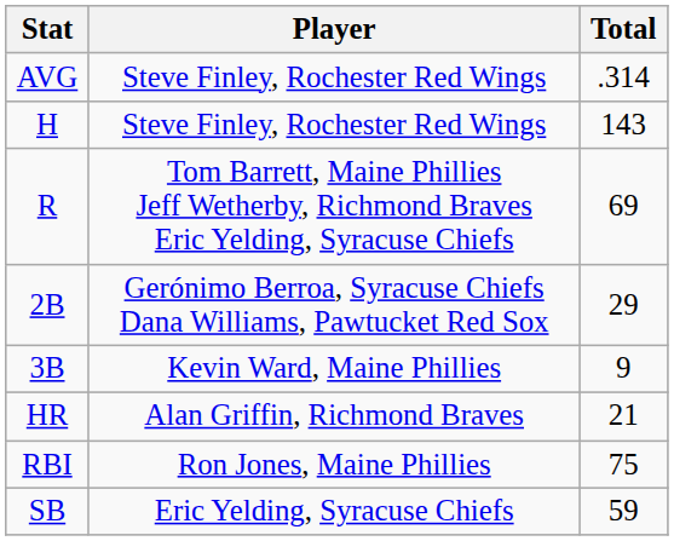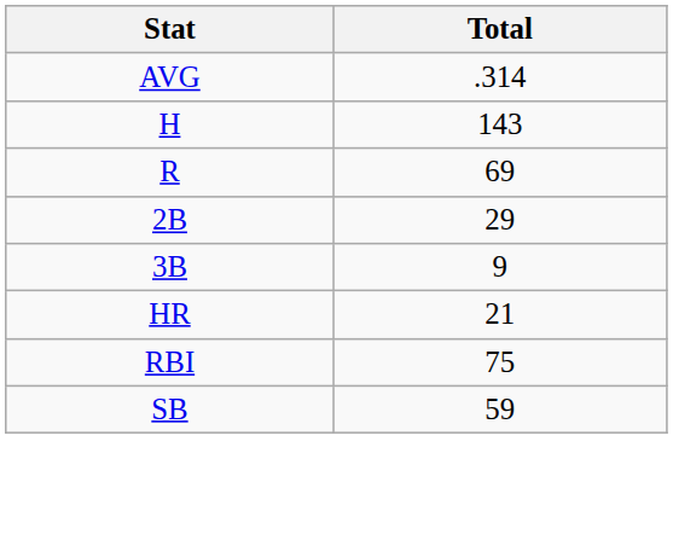 <table class="wikitable" width="40%" style="text-align:center;">
 <tr>
 <th width="5%">Stat</th>
-<th width="60%">Player</th>
 <th width="5%">Total</th>
 </tr>
 <tr>
 <td><a href='#'>AVG</a></td>
-<td><a href='#'>Steve Finley</a>, <a href='#'>Rochester Red Wings</a></td>
 <td>.314</td>
 </tr>
 <tr>
 <td><a href='#'>H</a></td>
-<td><a href='#'>Steve Finley</a>, <a href='#'>Rochester Red Wings</a></td>
 <td>143</td>
 </tr>
 <tr>
 <td><a href='#'>R</a></td>
-<td><a href='#'>Tom Barrett</a>, <a href='#'>Maine Phillies</a> <br> <a href='#'>Jeff Wetherby</a>, <a href='#'>Richmond Braves</a> <br> <a href='#'>Eric Yelding</a>, <a href='#'>Syracuse Chiefs</a></td>
 <td>69</td>
 </tr>
 <tr>
 <td><a href='#'>2B</a></td>
-<td><a href='#'>Gerónimo Berroa</a>, <a href='#'>Syracuse Chiefs</a> <br> <a href='#'>Dana Williams</a>, <a href='#'>Pawtucket Red Sox</a></td>
 <td>29</td>
 </tr>
 <tr>
 <td><a href='#'>3B</a></td>
-<td><a href='#'>Kevin Ward</a>, <a href='#'>Maine Phillies</a></td>
 <td>9</td>
 </tr>
 <tr>
 <td><a href='#'>HR</a></td>
-<td><a href='#'>Alan Griffin</a>, <a href='#'>Richmond Braves</a></td>
 <td>21</td>
 </tr>
 <tr>
 <td><a href='#'>RBI</a></td>
-<td><a href='#'>Ron Jones</a>, <a href='#'>Maine Phillies</a></td>
 <td>75</td>
 </tr>
 <tr>
 <td><a href='#'>SB</a></td>
-<td><a href='#'>Eric Yelding</a>, <a href='#'>Syracuse Chiefs</a></td>
 <td>59</td>
 </tr>
 </table>
